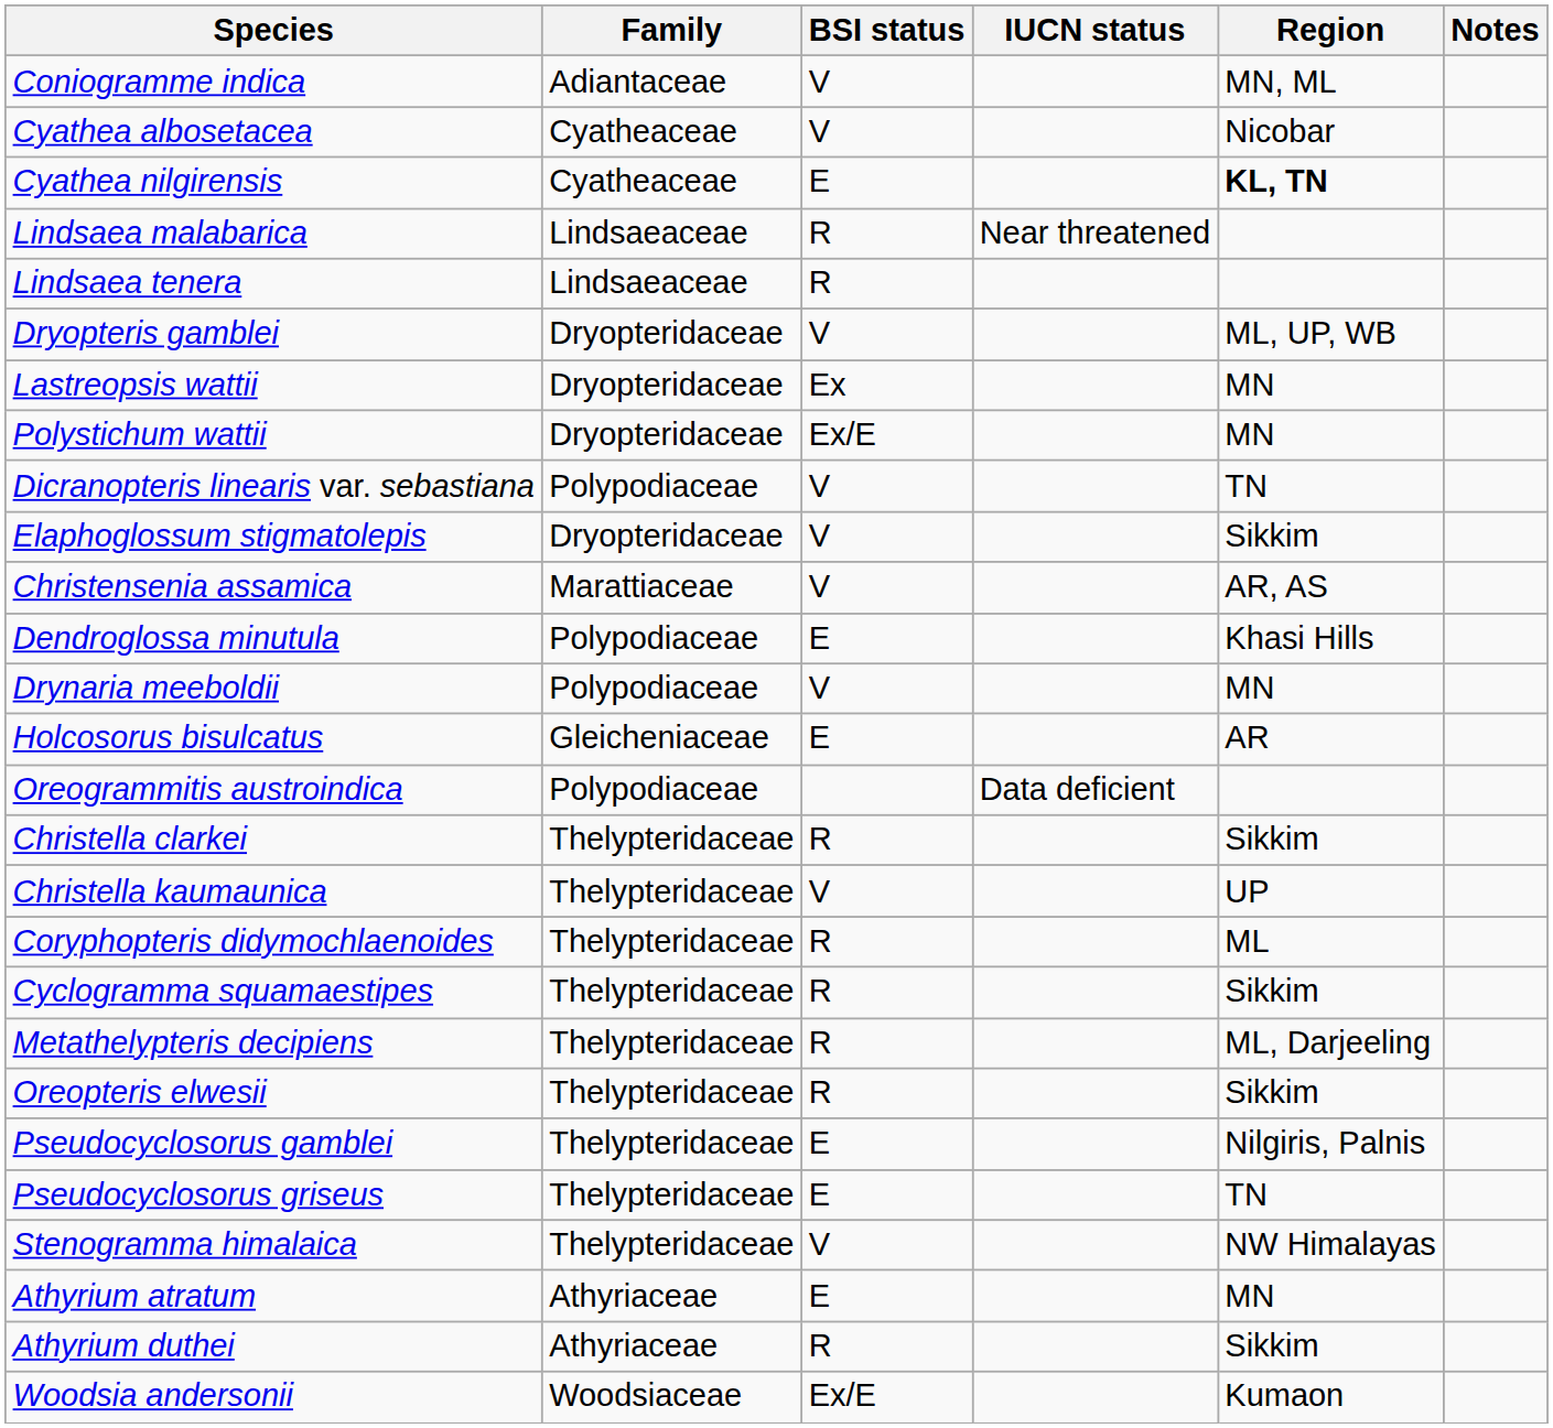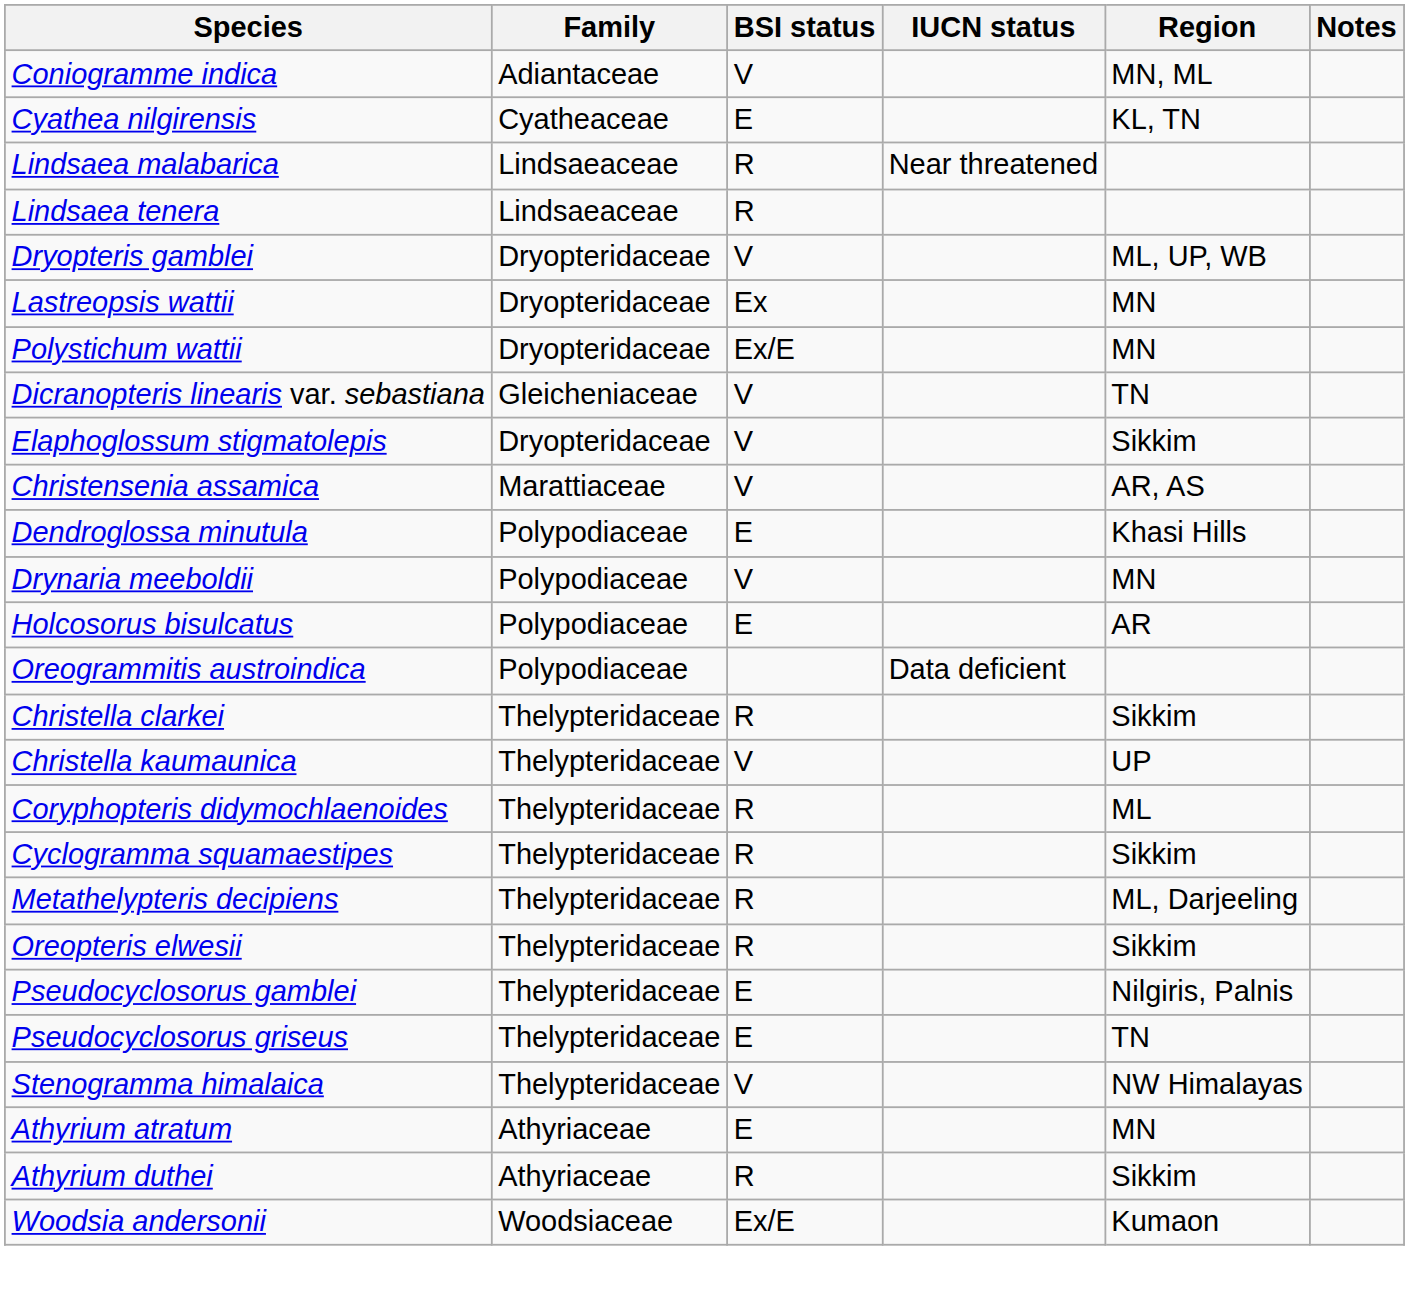 <table class="wikitable sortable">
 <tr>
 <th>Species</th>
 <th>Family</th>
 <th>BSI status</th>
 <th>IUCN status</th>
 <th>Region</th>
 <th>Notes</th>
 </tr>
 <tr>
 <td><em><a href='#'>Coniogramme indica</a></em></td>
 <td>Adiantaceae</td>
 <td>V</td>
 <td></td>
 <td>MN, ML</td>
 <td></td>
 </tr>
 <tr>
-<td><em><a href='#'>Cyathea albosetacea</a></em></td>
-<td>Cyatheaceae</td>
-<td>V</td>
-<td></td>
-<td>Nicobar</td>
-<td></td>
-</tr>
-<tr>
 <td><em><a href='#'>Cyathea nilgirensis</a></em></td>
 <td>Cyatheaceae</td>
 <td>E</td>
 <td></td>
-<td><strong>KL, TN</strong></td>
+<td>KL, TN</td>
 <td></td>
 </tr>
 <tr>
 <td><em><a href='#'>Lindsaea malabarica</a></em></td>
 <td>Lindsaeaceae</td>
 <td>R</td>
 <td>Near threatened</td>
 <td></td>
 <td></td>
 </tr>
 <tr>
 <td><em><a href='#'>Lindsaea tenera</a></em></td>
 <td>Lindsaeaceae</td>
 <td>R</td>
 <td></td>
 <td></td>
 <td></td>
 </tr>
 <tr>
 <td><em><a href='#'>Dryopteris gamblei</a></em></td>
 <td>Dryopteridaceae</td>
 <td>V</td>
 <td></td>
 <td>ML, UP, WB</td>
 <td></td>
 </tr>
 <tr>
 <td><em><a href='#'>Lastreopsis wattii</a></em></td>
 <td>Dryopteridaceae</td>
 <td>Ex</td>
 <td></td>
 <td>MN</td>
 <td></td>
 </tr>
 <tr>
 <td><em><a href='#'>Polystichum wattii</a></em></td>
 <td>Dryopteridaceae</td>
 <td>Ex/E</td>
 <td></td>
 <td>MN</td>
 <td></td>
 </tr>
 <tr>
 <td><em><a href='#'>Dicranopteris linearis</a></em> var. <em>sebastiana</em></td>
-<td>Polypodiaceae</td>
+<td>Gleicheniaceae</td>
 <td>V</td>
 <td></td>
 <td>TN</td>
 <td></td>
 </tr>
 <tr>
 <td><em><a href='#'>Elaphoglossum stigmatolepis</a></em></td>
 <td>Dryopteridaceae</td>
 <td>V</td>
 <td></td>
 <td>Sikkim</td>
 <td></td>
 </tr>
 <tr>
 <td><em><a href='#'>Christensenia assamica</a></em></td>
 <td>Marattiaceae</td>
 <td>V</td>
 <td></td>
 <td>AR, AS</td>
 <td></td>
 </tr>
 <tr>
 <td><em><a href='#'>Dendroglossa minutula</a></em></td>
 <td>Polypodiaceae</td>
 <td>E</td>
 <td></td>
 <td>Khasi Hills</td>
 <td></td>
 </tr>
 <tr>
 <td><em><a href='#'>Drynaria meeboldii</a></em></td>
 <td>Polypodiaceae</td>
 <td>V</td>
 <td></td>
 <td>MN</td>
 <td></td>
 </tr>
 <tr>
 <td><em><a href='#'>Holcosorus bisulcatus</a></em></td>
-<td>Gleicheniaceae</td>
+<td>Polypodiaceae</td>
 <td>E</td>
 <td></td>
 <td>AR</td>
 <td></td>
 </tr>
 <tr>
 <td><em><a href='#'>Oreogrammitis austroindica</a></em></td>
 <td>Polypodiaceae</td>
 <td></td>
 <td>Data deficient</td>
 <td></td>
 <td></td>
 </tr>
 <tr>
 <td><em><a href='#'>Christella clarkei</a></em></td>
 <td>Thelypteridaceae</td>
 <td>R</td>
 <td></td>
 <td>Sikkim</td>
 <td></td>
 </tr>
 <tr>
 <td><em><a href='#'>Christella kaumaunica</a></em></td>
 <td>Thelypteridaceae</td>
 <td>V</td>
 <td></td>
 <td>UP</td>
 <td></td>
 </tr>
 <tr>
 <td><em><a href='#'>Coryphopteris didymochlaenoides</a></em></td>
 <td>Thelypteridaceae</td>
 <td>R</td>
 <td></td>
 <td>ML</td>
 <td></td>
 </tr>
 <tr>
 <td><em><a href='#'>Cyclogramma squamaestipes</a></em></td>
 <td>Thelypteridaceae</td>
 <td>R</td>
 <td></td>
 <td>Sikkim</td>
 <td></td>
 </tr>
 <tr>
 <td><em><a href='#'>Metathelypteris decipiens</a></em></td>
 <td>Thelypteridaceae</td>
 <td>R</td>
 <td></td>
 <td>ML, Darjeeling</td>
 <td></td>
 </tr>
 <tr>
 <td><em><a href='#'>Oreopteris elwesii</a></em></td>
 <td>Thelypteridaceae</td>
 <td>R</td>
 <td></td>
 <td>Sikkim</td>
 <td></td>
 </tr>
 <tr>
 <td><em><a href='#'>Pseudocyclosorus gamblei</a></em></td>
 <td>Thelypteridaceae</td>
 <td>E</td>
 <td></td>
 <td>Nilgiris, Palnis</td>
 <td></td>
 </tr>
 <tr>
 <td><em><a href='#'>Pseudocyclosorus griseus</a></em></td>
 <td>Thelypteridaceae</td>
 <td>E</td>
 <td></td>
 <td>TN</td>
 <td></td>
 </tr>
 <tr>
 <td><em><a href='#'>Stenogramma himalaica</a></em></td>
 <td>Thelypteridaceae</td>
 <td>V</td>
 <td></td>
 <td>NW Himalayas</td>
 <td></td>
 </tr>
 <tr>
 <td><em><a href='#'>Athyrium atratum</a></em></td>
 <td>Athyriaceae</td>
 <td>E</td>
 <td></td>
 <td>MN</td>
 <td></td>
 </tr>
 <tr>
 <td><em><a href='#'>Athyrium duthei</a></em></td>
 <td>Athyriaceae</td>
 <td>R</td>
 <td></td>
 <td>Sikkim</td>
 <td></td>
 </tr>
 <tr>
 <td><em><a href='#'>Woodsia andersonii</a></em></td>
 <td>Woodsiaceae</td>
 <td>Ex/E</td>
 <td></td>
 <td>Kumaon</td>
 <td></td>
 </tr>
 </table>
